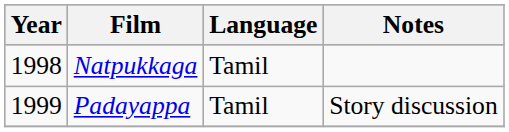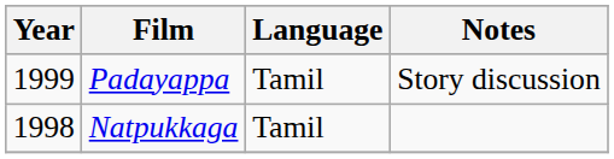 <table class="wikitable">
 <tr style="background:#ccc; text-align:center;">
 <th>Year</th>
 <th>Film</th>
 <th>Language</th>
 <th>Notes</th>
 </tr>
 <tr>
+<td>1999</td>
+<td><em><a href='#'>Padayappa</a></em></td>
+<td>Tamil</td>
+<td>Story discussion</td>
+</tr>
+<tr>
 <td>1998</td>
 <td><em><a href='#'>Natpukkaga</a></em></td>
 <td>Tamil</td>
 <td></td>
 </tr>
 <tr>
-<td>1999</td>
-<td><em><a href='#'>Padayappa</a></em></td>
-<td>Tamil</td>
-<td>Story discussion</td>
-</tr>
-<tr>
 </tr>
 </table>
